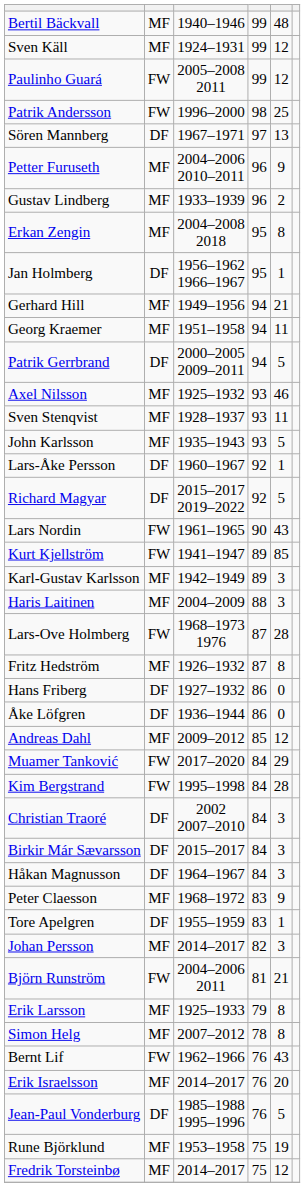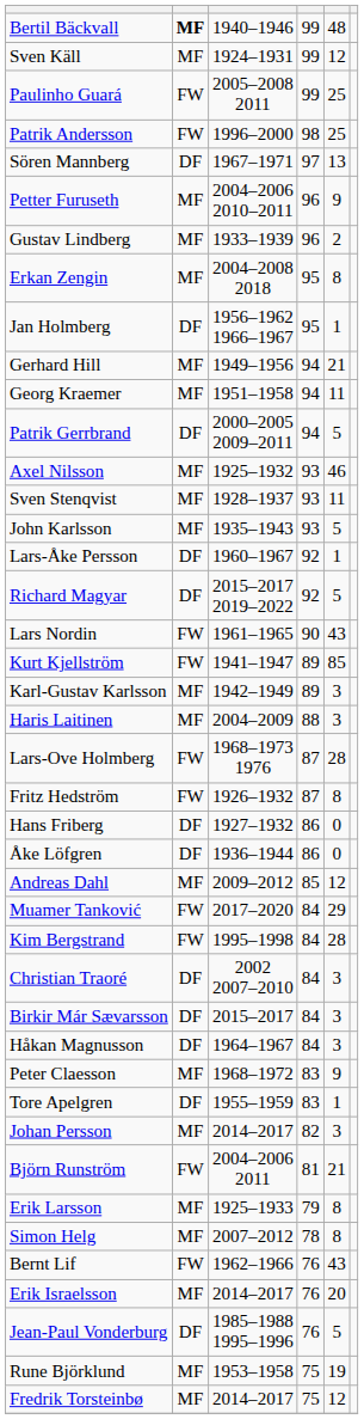 <table class="wikitable plainrowheaders sortable" style="text-align:center">
 <tr>
 <th></th>
 <th></th>
 <th></th>
 <th></th>
 <th></th>
 <th></th>
 </tr>
 <tr>
 <td align="left"> <a href='#'>Bertil Bäckvall</a></td>
-<td>MF</td>
+<td><strong>MF</strong></td>
 <td>1940–1946</td>
 <td>99</td>
 <td>48</td>
 <td></td>
 </tr>
 <tr>
 <td align="left"> Sven Käll</td>
 <td>MF</td>
 <td>1924–1931</td>
 <td>99</td>
 <td>12</td>
 <td></td>
 </tr>
 <tr>
 <td align="left"> <a href='#'>Paulinho Guará</a></td>
 <td>FW</td>
 <td>2005–2008<br>2011</td>
 <td>99</td>
-<td>12</td>
+<td>25</td>
 <td></td>
 </tr>
 <tr>
 <td align="left"> <a href='#'>Patrik Andersson</a></td>
 <td>FW</td>
 <td>1996–2000</td>
 <td>98</td>
 <td>25</td>
 <td></td>
 </tr>
 <tr>
 <td align="left"> Sören Mannberg</td>
 <td>DF</td>
 <td>1967–1971</td>
 <td>97</td>
 <td>13</td>
 <td></td>
 </tr>
 <tr>
 <td align="left"> <a href='#'>Petter Furuseth</a></td>
 <td>MF</td>
 <td>2004–2006<br>2010–2011</td>
 <td>96</td>
 <td>9</td>
 <td></td>
 </tr>
 <tr>
 <td align="left"> Gustav Lindberg</td>
 <td>MF</td>
 <td>1933–1939</td>
 <td>96</td>
 <td>2</td>
 <td></td>
 </tr>
 <tr>
 <td align="left"> <a href='#'>Erkan Zengin</a></td>
 <td>MF</td>
 <td>2004–2008<br>2018</td>
 <td>95</td>
 <td>8</td>
 <td></td>
 </tr>
 <tr>
 <td align="left"> Jan Holmberg</td>
 <td>DF</td>
 <td>1956–1962<br>1966–1967</td>
 <td>95</td>
 <td>1</td>
 <td></td>
 </tr>
 <tr>
 <td align="left"> Gerhard Hill</td>
 <td>MF</td>
 <td>1949–1956</td>
 <td>94</td>
 <td>21</td>
 <td></td>
 </tr>
 <tr>
 <td align="left"> Georg Kraemer</td>
 <td>MF</td>
 <td>1951–1958</td>
 <td>94</td>
 <td>11</td>
 <td></td>
 </tr>
 <tr>
 <td align="left"> <a href='#'>Patrik Gerrbrand</a></td>
 <td>DF</td>
 <td>2000–2005<br>2009–2011</td>
 <td>94</td>
 <td>5</td>
 <td></td>
 </tr>
 <tr>
 <td align="left"> <a href='#'>Axel Nilsson</a></td>
 <td>MF</td>
 <td>1925–1932</td>
 <td>93</td>
 <td>46</td>
 <td></td>
 </tr>
 <tr>
 <td align="left"> Sven Stenqvist</td>
 <td>MF</td>
 <td>1928–1937</td>
 <td>93</td>
 <td>11</td>
 <td></td>
 </tr>
 <tr>
 <td align="left"> John Karlsson</td>
 <td>MF</td>
 <td>1935–1943</td>
 <td>93</td>
 <td>5</td>
 <td></td>
 </tr>
 <tr>
 <td align="left"> Lars-Åke Persson</td>
 <td>DF</td>
 <td>1960–1967</td>
 <td>92</td>
 <td>1</td>
 <td></td>
 </tr>
 <tr>
 <td align="left"> <a href='#'>Richard Magyar</a></td>
 <td>DF</td>
 <td>2015–2017<br>2019–2022</td>
 <td>92</td>
 <td>5</td>
 <td></td>
 </tr>
 <tr>
 <td align="left"> Lars Nordin</td>
 <td>FW</td>
 <td>1961–1965</td>
 <td>90</td>
 <td>43</td>
 <td></td>
 </tr>
 <tr>
 <td align="left"> <a href='#'>Kurt Kjellström</a></td>
 <td>FW</td>
 <td>1941–1947</td>
 <td>89</td>
 <td>85</td>
 <td></td>
 </tr>
 <tr>
 <td align="left"> Karl-Gustav Karlsson</td>
 <td>MF</td>
 <td>1942–1949</td>
 <td>89</td>
 <td>3</td>
 <td></td>
 </tr>
 <tr>
 <td align="left"> <a href='#'>Haris Laitinen</a></td>
 <td>MF</td>
 <td>2004–2009</td>
 <td>88</td>
 <td>3</td>
 <td></td>
 </tr>
 <tr>
 <td align="left"> Lars-Ove Holmberg</td>
 <td>FW</td>
 <td>1968–1973<br>1976</td>
 <td>87</td>
 <td>28</td>
 <td></td>
 </tr>
 <tr>
 <td align="left"> Fritz Hedström</td>
-<td>MF</td>
+<td>FW</td>
 <td>1926–1932</td>
 <td>87</td>
 <td>8</td>
 <td></td>
 </tr>
 <tr>
 <td align="left"> Hans Friberg</td>
 <td>DF</td>
 <td>1927–1932</td>
 <td>86</td>
 <td>0</td>
 <td></td>
 </tr>
 <tr>
 <td align="left"> Åke Löfgren</td>
 <td>DF</td>
 <td>1936–1944</td>
 <td>86</td>
 <td>0</td>
 <td></td>
 </tr>
 <tr>
 <td align="left"> <a href='#'>Andreas Dahl</a></td>
 <td>MF</td>
 <td>2009–2012</td>
 <td>85</td>
 <td>12</td>
 <td></td>
 </tr>
 <tr>
 <td align="left"> <a href='#'>Muamer Tanković</a></td>
 <td>FW</td>
 <td>2017–2020</td>
 <td>84</td>
 <td>29</td>
 <td></td>
 </tr>
 <tr>
 <td align="left"> <a href='#'>Kim Bergstrand</a></td>
 <td>FW</td>
 <td>1995–1998</td>
 <td>84</td>
 <td>28</td>
 <td></td>
 </tr>
 <tr>
 <td align="left"> <a href='#'>Christian Traoré</a></td>
 <td>DF</td>
 <td>2002<br>2007–2010</td>
 <td>84</td>
 <td>3</td>
 <td></td>
 </tr>
 <tr>
 <td align="left"> <a href='#'>Birkir Már Sævarsson</a></td>
 <td>DF</td>
 <td>2015–2017</td>
 <td>84</td>
 <td>3</td>
 <td></td>
 </tr>
 <tr>
 <td align="left"> Håkan Magnusson</td>
 <td>DF</td>
 <td>1964–1967</td>
 <td>84</td>
 <td>3</td>
 <td></td>
 </tr>
 <tr>
 <td align="left"> Peter Claesson</td>
 <td>MF</td>
 <td>1968–1972</td>
 <td>83</td>
 <td>9</td>
 <td></td>
 </tr>
 <tr>
 <td align="left"> Tore Apelgren</td>
 <td>DF</td>
 <td>1955–1959</td>
 <td>83</td>
 <td>1</td>
 <td></td>
 </tr>
 <tr>
 <td align="left"> <a href='#'>Johan Persson</a></td>
 <td>MF</td>
 <td>2014–2017</td>
 <td>82</td>
 <td>3</td>
 <td></td>
 </tr>
 <tr>
 <td align="left"> <a href='#'>Björn Runström</a></td>
 <td>FW</td>
 <td>2004–2006<br>2011</td>
 <td>81</td>
 <td>21</td>
 <td></td>
 </tr>
 <tr>
 <td align="left"> <a href='#'>Erik Larsson</a></td>
 <td>MF</td>
 <td>1925–1933</td>
 <td>79</td>
 <td>8</td>
 <td></td>
 </tr>
 <tr>
 <td align="left"> <a href='#'>Simon Helg</a></td>
 <td>MF</td>
 <td>2007–2012</td>
 <td>78</td>
 <td>8</td>
 <td></td>
 </tr>
 <tr>
 <td align="left"> Bernt Lif</td>
 <td>FW</td>
 <td>1962–1966</td>
 <td>76</td>
 <td>43</td>
 <td></td>
 </tr>
 <tr>
 <td align="left"> <a href='#'>Erik Israelsson</a></td>
 <td>MF</td>
 <td>2014–2017</td>
 <td>76</td>
 <td>20</td>
 <td></td>
 </tr>
 <tr>
 <td align="left"> <a href='#'>Jean-Paul Vonderburg</a></td>
 <td>DF</td>
 <td>1985–1988<br>1995–1996</td>
 <td>76</td>
 <td>5</td>
 <td></td>
 </tr>
 <tr>
 <td align="left"> Rune Björklund</td>
 <td>MF</td>
 <td>1953–1958</td>
 <td>75</td>
 <td>19</td>
 <td></td>
 </tr>
 <tr>
 <td align="left"> <a href='#'>Fredrik Torsteinbø</a></td>
 <td>MF</td>
 <td>2014–2017</td>
 <td>75</td>
 <td>12</td>
 <td></td>
 </tr>
 <tr>
 </tr>
 </table>
